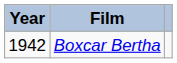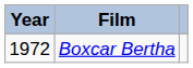 <table class="wikitable" style="font-size:95%;">
 <tr>
 <th style="background:#B0C4DE;">Year</th>
 <th style="background:#B0C4DE;">Film</th>
 <th style="background:#B0C4DE;"></th>
 </tr>
 <tr>
-<td>1942</td>
+<td>1972</td>
 <td><em><a href='#'>Boxcar Bertha</a></em></td>
 <td></td>
 </tr>
 </table>
